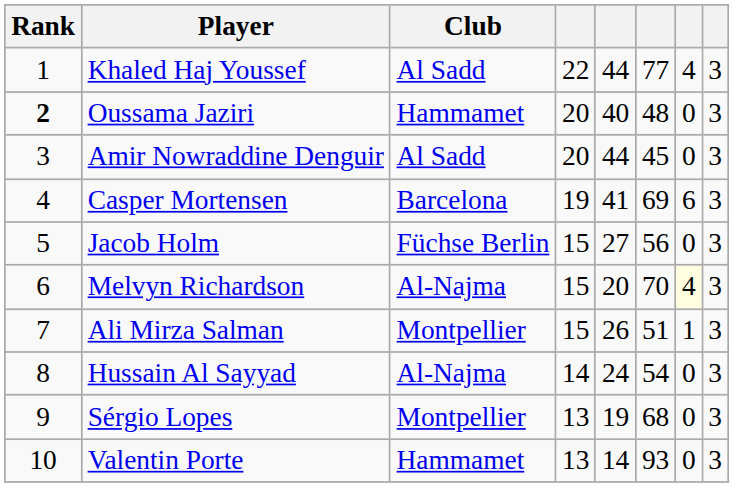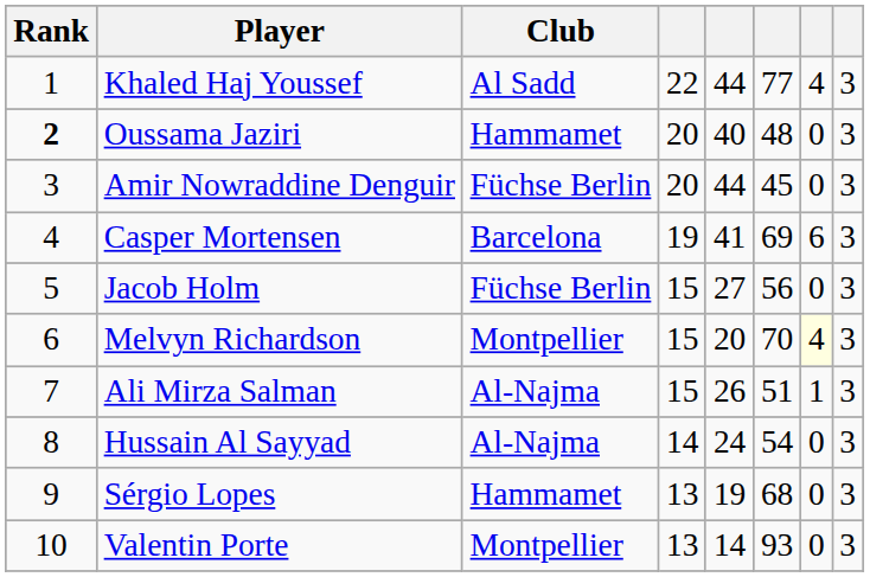 <table class="wikitable" style="text-align: center;">
 <tr>
 <th>Rank</th>
 <th>Player</th>
 <th>Club</th>
 <th></th>
 <th></th>
 <th></th>
 <th></th>
 <th></th>
 </tr>
 <tr>
 <td>1</td>
 <td align="left"><a href='#'>Khaled Haj Youssef</a></td>
 <td align="left"> <a href='#'>Al Sadd</a></td>
 <td>22</td>
 <td>44</td>
 <td>77</td>
 <td>4</td>
 <td>3</td>
 </tr>
 <tr>
 <td><strong>2</strong></td>
 <td align="left"><a href='#'>Oussama Jaziri</a></td>
 <td align="left"> <a href='#'>Hammamet</a></td>
 <td>20</td>
 <td>40</td>
 <td>48</td>
 <td>0</td>
 <td>3</td>
 </tr>
 <tr>
 <td>3</td>
 <td align="left"><a href='#'>Amir Nowraddine Denguir</a></td>
-<td align="left"> <a href='#'>Al Sadd</a></td>
+<td align="left"> <a href='#'>Füchse Berlin</a></td>
 <td>20</td>
 <td>44</td>
 <td>45</td>
 <td>0</td>
 <td>3</td>
 </tr>
 <tr>
 <td>4</td>
 <td align="left"><a href='#'>Casper Mortensen</a></td>
 <td align="left"> <a href='#'>Barcelona</a></td>
 <td>19</td>
 <td>41</td>
 <td>69</td>
 <td>6</td>
 <td>3</td>
 </tr>
 <tr>
 <td>5</td>
 <td align="left"><a href='#'>Jacob Holm</a></td>
 <td align="left"> <a href='#'>Füchse Berlin</a></td>
 <td>15</td>
 <td>27</td>
 <td>56</td>
 <td>0</td>
 <td>3</td>
 </tr>
 <tr>
 <td>6</td>
 <td align="left"><a href='#'>Melvyn Richardson</a></td>
-<td align="left"> <a href='#'>Al-Najma</a></td>
+<td align="left"> <a href='#'>Montpellier</a></td>
 <td>15</td>
 <td>20</td>
 <td>70</td>
 <td style="background: lightyellow;">4</td>
 <td>3</td>
 </tr>
 <tr>
 <td>7</td>
 <td align="left"><a href='#'>Ali Mirza Salman</a></td>
-<td align="left"> <a href='#'>Montpellier</a></td>
+<td align="left"> <a href='#'>Al-Najma</a></td>
 <td>15</td>
 <td>26</td>
 <td>51</td>
 <td>1</td>
 <td>3</td>
 </tr>
 <tr>
 <td>8</td>
 <td align="left"><a href='#'>Hussain Al Sayyad</a></td>
 <td align="left"> <a href='#'>Al-Najma</a></td>
 <td>14</td>
 <td>24</td>
 <td>54</td>
 <td>0</td>
 <td>3</td>
 </tr>
 <tr>
 <td>9</td>
 <td align="left"><a href='#'>Sérgio Lopes</a></td>
-<td align="left"> <a href='#'>Montpellier</a></td>
+<td align="left"> <a href='#'>Hammamet</a></td>
 <td>13</td>
 <td>19</td>
 <td>68</td>
 <td>0</td>
 <td>3</td>
 </tr>
 <tr>
 <td>10</td>
 <td align="left"><a href='#'>Valentin Porte</a></td>
-<td align="left"> <a href='#'>Hammamet</a></td>
+<td align="left"> <a href='#'>Montpellier</a></td>
 <td>13</td>
 <td>14</td>
 <td>93</td>
 <td>0</td>
 <td>3</td>
 </tr>
 </table>
